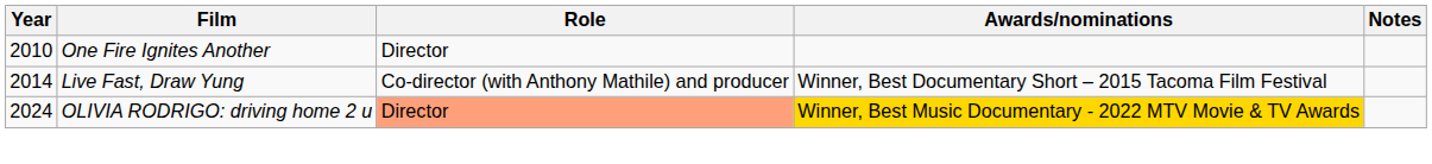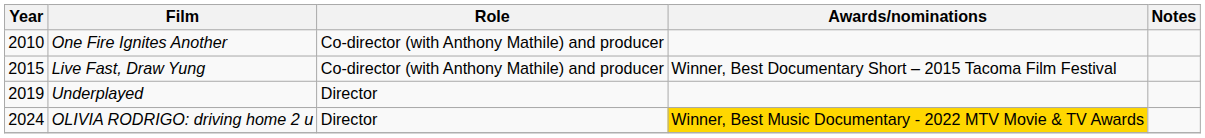 <table class="wikitable">
 <tr>
 <th>Year</th>
 <th>Film</th>
 <th>Role</th>
 <th>Awards/nominations</th>
 <th>Notes</th>
 </tr>
 <tr>
 <td>2010</td>
 <td><em>One Fire Ignites Another</em></td>
-<td>Director</td>
+<td>Co-director (with Anthony Mathile) and producer</td>
 <td></td>
 <td></td>
 </tr>
 <tr>
-<td>2014</td>
+<td>2015</td>
 <td><em>Live Fast, Draw Yung</em></td>
 <td>Co-director (with Anthony Mathile) and producer</td>
 <td>Winner, Best Documentary Short – 2015 Tacoma Film Festival</td>
 <td></td>
 </tr>
 <tr>
+<td>2019</td>
+<td><em>Underplayed</em></td>
+<td>Director</td>
+<td></td>
+<td></td>
+</tr>
+<tr>
 <td>2024</td>
 <td><em>OLIVIA RODRIGO: driving home 2 u</em></td>
-<td style="background: lightsalmon;">Director</td>
+<td>Director</td>
 <td style="background: gold;">Winner, Best Music Documentary - 2022 MTV Movie & TV Awards</td>
 <td><br></td>
 </tr>
 <tr>
 </tr>
 </table>
